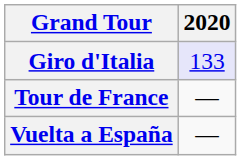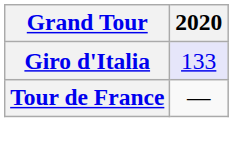 <table class="wikitable plainrowheaders">
 <tr>
 <th scope="col"><a href='#'>Grand Tour</a></th>
 <th scope="col">2020</th>
 </tr>
 <tr style="text-align:center;">
 <th scope="row"> <a href='#'>Giro d'Italia</a></th>
 <td style="background: lavender;"><a href='#'>133</a></td>
 </tr>
 <tr style="text-align:center;">
 <th scope="row"> <a href='#'>Tour de France</a></th>
 <td>—</td>
 </tr>
-<tr style="text-align:center;">
-<th scope="row"> <a href='#'>Vuelta a España</a></th>
-<td>—</td>
-</tr>
 </table>
